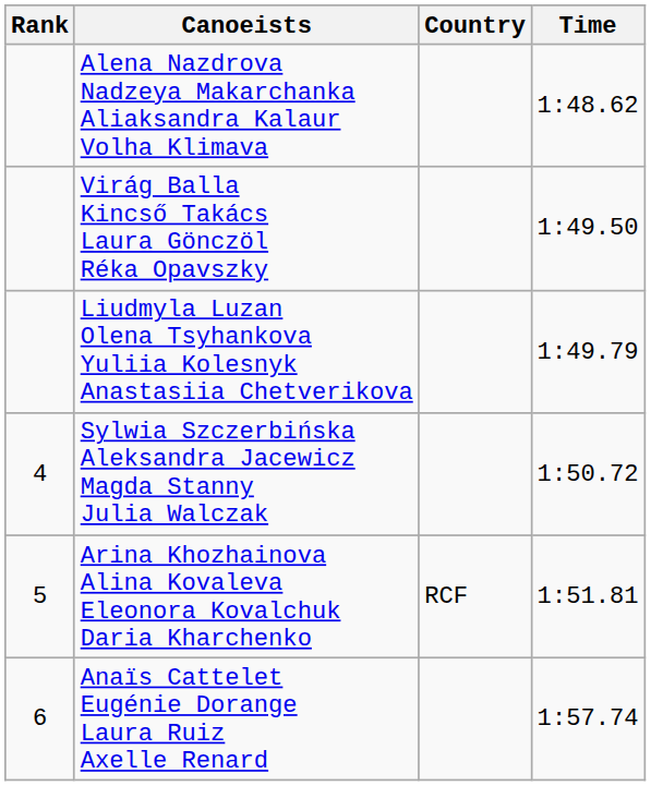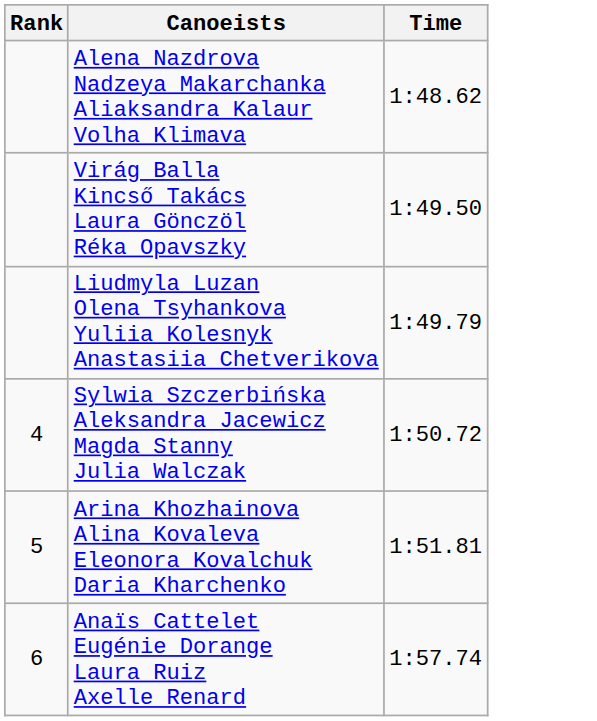 <table class="wikitable" style="text-align:center">
 <tr>
 <th>Rank</th>
 <th>Canoeists</th>
-<th>Country</th>
 <th>Time</th>
 </tr>
 <tr>
 <td></td>
 <td align="left"><a href='#'>Alena Nazdrova</a><br><a href='#'>Nadzeya Makarchanka</a><br><a href='#'>Aliaksandra Kalaur</a><br><a href='#'>Volha Klimava</a></td>
-<td align="left"></td>
 <td>1:48.62</td>
 </tr>
 <tr>
 <td></td>
 <td align="left"><a href='#'>Virág Balla</a><br><a href='#'>Kincső Takács</a><br><a href='#'>Laura Gönczöl</a><br><a href='#'>Réka Opavszky</a></td>
-<td align="left"></td>
 <td>1:49.50</td>
 </tr>
 <tr>
 <td></td>
 <td align="left"><a href='#'>Liudmyla Luzan</a><br><a href='#'>Olena Tsyhankova</a><br><a href='#'>Yuliia Kolesnyk</a><br><a href='#'>Anastasiia Chetverikova</a></td>
-<td align="left"></td>
 <td>1:49.79</td>
 </tr>
 <tr>
 <td>4</td>
 <td align="left"><a href='#'>Sylwia Szczerbińska</a><br><a href='#'>Aleksandra Jacewicz</a><br><a href='#'>Magda Stanny</a><br><a href='#'>Julia Walczak</a></td>
-<td align="left"></td>
 <td>1:50.72</td>
 </tr>
 <tr>
 <td>5</td>
 <td align="left"><a href='#'>Arina Khozhainova</a><br><a href='#'>Alina Kovaleva</a><br><a href='#'>Eleonora Kovalchuk</a><br><a href='#'>Daria Kharchenko</a></td>
-<td align="left"> RCF</td>
 <td>1:51.81</td>
 </tr>
 <tr>
 <td>6</td>
 <td align="left"><a href='#'>Anaïs Cattelet</a><br><a href='#'>Eugénie Dorange</a><br><a href='#'>Laura Ruiz</a><br><a href='#'>Axelle Renard</a></td>
-<td align="left"></td>
 <td>1:57.74</td>
 </tr>
 </table>
